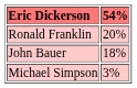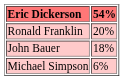 <table border="1">
 <tr style="background:#f77;">
 <td><strong>Eric Dickerson</strong></td>
 <td><strong>54%</strong></td>
 </tr>
 <tr style="background:#ffcaca">
 <td>Ronald Franklin</td>
 <td>20%</td>
 </tr>
 <tr style="background:#ffcaca">
 <td>John Bauer</td>
 <td>18%</td>
 </tr>
 <tr style="background:#ffcaca">
 <td>Michael Simpson</td>
-<td>3%</td>
+<td>6%</td>
 </tr>
 </table>
